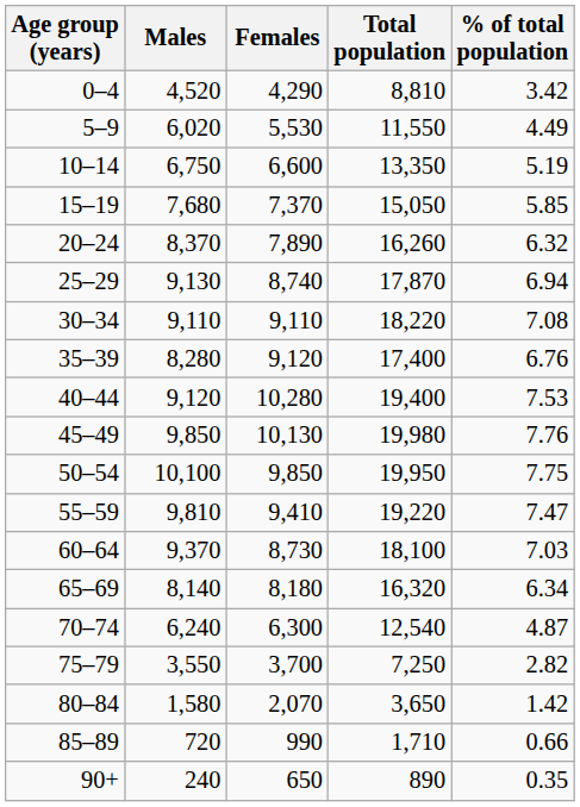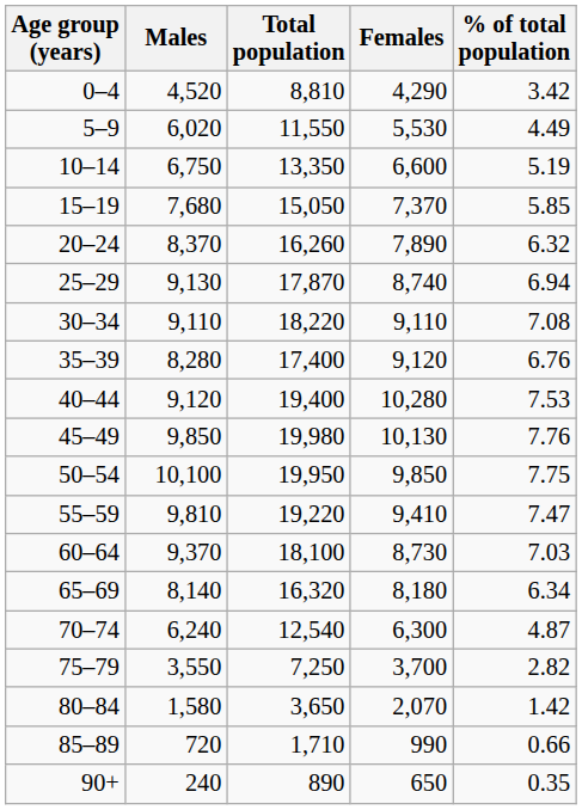 <table class="wikitable sortable">
 <tr>
 <th>Age group<br> (years)</th>
 <th width="60pt">Males</th>
+<th>Total<br>population</th>
 <th width="60pt">Females</th>
-<th>Total<br>population</th>
 <th>% of total<br>population</th>
 </tr>
 <tr>
 <td align="right">0–4</td>
 <td align="right">4,520</td>
+<td align="right">8,810</td>
 <td align="right">4,290</td>
-<td align="right">8,810</td>
 <td align="right">3.42</td>
 </tr>
 <tr>
 <td align="right">5–9</td>
 <td align="right">6,020</td>
+<td align="right">11,550</td>
 <td align="right">5,530</td>
-<td align="right">11,550</td>
 <td align="right">4.49</td>
 </tr>
 <tr>
 <td align="right">10–14</td>
 <td align="right">6,750</td>
+<td align="right">13,350</td>
 <td align="right">6,600</td>
-<td align="right">13,350</td>
 <td align="right">5.19</td>
 </tr>
 <tr>
 <td align="right">15–19</td>
 <td align="right">7,680</td>
+<td align="right">15,050</td>
 <td align="right">7,370</td>
-<td align="right">15,050</td>
 <td align="right">5.85</td>
 </tr>
 <tr>
 <td align="right">20–24</td>
 <td align="right">8,370</td>
+<td align="right">16,260</td>
 <td align="right">7,890</td>
-<td align="right">16,260</td>
 <td align="right">6.32</td>
 </tr>
 <tr>
 <td align="right">25–29</td>
 <td align="right">9,130</td>
+<td align="right">17,870</td>
 <td align="right">8,740</td>
-<td align="right">17,870</td>
 <td align="right">6.94</td>
 </tr>
 <tr>
 <td align="right">30–34</td>
 <td align="right">9,110</td>
+<td align="right">18,220</td>
 <td align="right">9,110</td>
-<td align="right">18,220</td>
 <td align="right">7.08</td>
 </tr>
 <tr>
 <td align="right">35–39</td>
 <td align="right">8,280</td>
+<td align="right">17,400</td>
 <td align="right">9,120</td>
-<td align="right">17,400</td>
 <td align="right">6.76</td>
 </tr>
 <tr>
 <td align="right">40–44</td>
 <td align="right">9,120</td>
+<td align="right">19,400</td>
 <td align="right">10,280</td>
-<td align="right">19,400</td>
 <td align="right">7.53</td>
 </tr>
 <tr>
 <td align="right">45–49</td>
 <td align="right">9,850</td>
+<td align="right">19,980</td>
 <td align="right">10,130</td>
-<td align="right">19,980</td>
 <td align="right">7.76</td>
 </tr>
 <tr>
 <td align="right">50–54</td>
 <td align="right">10,100</td>
+<td align="right">19,950</td>
 <td align="right">9,850</td>
-<td align="right">19,950</td>
 <td align="right">7.75</td>
 </tr>
 <tr>
 <td align="right">55–59</td>
 <td align="right">9,810</td>
+<td align="right">19,220</td>
 <td align="right">9,410</td>
-<td align="right">19,220</td>
 <td align="right">7.47</td>
 </tr>
 <tr>
 <td align="right">60–64</td>
 <td align="right">9,370</td>
+<td align="right">18,100</td>
 <td align="right">8,730</td>
-<td align="right">18,100</td>
 <td align="right">7.03</td>
 </tr>
 <tr>
 <td align="right">65–69</td>
 <td align="right">8,140</td>
+<td align="right">16,320</td>
 <td align="right">8,180</td>
-<td align="right">16,320</td>
 <td align="right">6.34</td>
 </tr>
 <tr>
 <td align="right">70–74</td>
 <td align="right">6,240</td>
+<td align="right">12,540</td>
 <td align="right">6,300</td>
-<td align="right">12,540</td>
 <td align="right">4.87</td>
 </tr>
 <tr>
 <td align="right">75–79</td>
 <td align="right">3,550</td>
+<td align="right">7,250</td>
 <td align="right">3,700</td>
-<td align="right">7,250</td>
 <td align="right">2.82</td>
 </tr>
 <tr>
 <td align="right">80–84</td>
 <td align="right">1,580</td>
+<td align="right">3,650</td>
 <td align="right">2,070</td>
-<td align="right">3,650</td>
 <td align="right">1.42</td>
 </tr>
 <tr>
 <td align="right">85–89</td>
 <td align="right">720</td>
+<td align="right">1,710</td>
 <td align="right">990</td>
-<td align="right">1,710</td>
 <td align="right">0.66</td>
 </tr>
 <tr>
 <td align="right">90+</td>
 <td align="right">240</td>
+<td align="right">890</td>
 <td align="right">650</td>
-<td align="right">890</td>
 <td align="right">0.35</td>
 </tr>
 </table>
